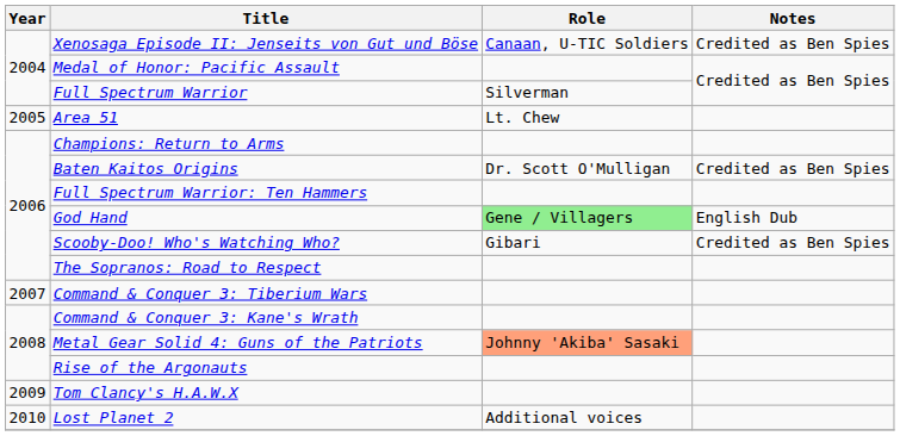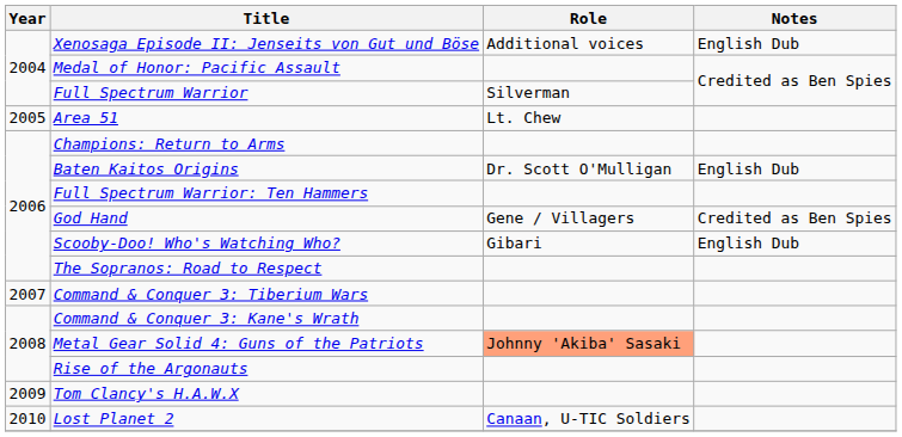 <table class="wikitable sortable plainrowheaders" style="white-space:nowrap">
 <tr>
 <th>Year</th>
 <th>Title</th>
 <th>Role</th>
 <th>Notes</th>
 </tr>
 <tr>
 <td rowspan=3>2004</td>
 <td><em><a href='#'>Xenosaga Episode II: Jenseits von Gut und Böse</a></em></td>
-<td><a href='#'>Canaan</a>, U-TIC Soldiers</td>
-<td>Credited as Ben Spies</td>
+<td>Additional voices</td>
+<td>English Dub</td>
 </tr>
 <tr>
 <td><em><a href='#'>Medal of Honor: Pacific Assault</a></em></td>
 <td></td>
 <td rowspan=2>Credited as Ben Spies</td>
 </tr>
 <tr>
 <td><em><a href='#'>Full Spectrum Warrior</a></em></td>
 <td>Silverman</td>
 </tr>
 <tr>
 <td>2005</td>
 <td><em><a href='#'>Area 51</a></em></td>
 <td>Lt. Chew</td>
 <td></td>
 </tr>
 <tr>
 <td rowspan="6">2006</td>
 <td><em><a href='#'>Champions: Return to Arms</a></em></td>
 <td></td>
 <td></td>
 </tr>
 <tr>
 <td><em><a href='#'>Baten Kaitos Origins</a></em></td>
 <td>Dr. Scott O'Mulligan</td>
-<td>Credited as Ben Spies</td>
+<td>English Dub</td>
 </tr>
 <tr>
 <td><em><a href='#'>Full Spectrum Warrior: Ten Hammers</a></em></td>
 <td></td>
 <td></td>
 </tr>
 <tr>
 <td><em><a href='#'>God Hand</a></em></td>
-<td style="background: lightgreen;">Gene / Villagers</td>
-<td>English Dub</td>
+<td>Gene / Villagers</td>
+<td>Credited as Ben Spies</td>
 </tr>
 <tr>
 <td><em><a href='#'>Scooby-Doo! Who's Watching Who?</a></em></td>
 <td>Gibari</td>
-<td>Credited as Ben Spies</td>
+<td>English Dub</td>
 </tr>
 <tr>
 <td><em><a href='#'>The Sopranos: Road to Respect</a></em></td>
 <td></td>
 <td></td>
 </tr>
 <tr>
 <td>2007</td>
 <td><em><a href='#'>Command & Conquer 3: Tiberium Wars</a></em></td>
 <td></td>
 <td></td>
 </tr>
 <tr>
 <td rowspan=3>2008</td>
 <td><em><a href='#'>Command & Conquer 3: Kane's Wrath</a></em></td>
 <td></td>
 <td></td>
 </tr>
 <tr>
 <td><em><a href='#'>Metal Gear Solid 4: Guns of the Patriots</a></em></td>
 <td style="background: lightsalmon;">Johnny 'Akiba' Sasaki</td>
 <td></td>
 </tr>
 <tr>
 <td><em><a href='#'>Rise of the Argonauts</a></em></td>
 <td></td>
 <td></td>
 </tr>
 <tr>
 <td>2009</td>
 <td><em><a href='#'>Tom Clancy's H.A.W.X</a></em></td>
 <td></td>
 <td></td>
 </tr>
 <tr>
 <td>2010</td>
 <td><em><a href='#'>Lost Planet 2</a></em></td>
-<td>Additional voices</td>
+<td><a href='#'>Canaan</a>, U-TIC Soldiers</td>
 <td></td>
 </tr>
 <tr>
 </tr>
 </table>
